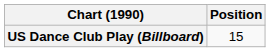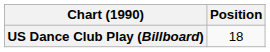 <table class="wikitable plainrowheaders" style="text-align:center">
 <tr>
 <th>Chart (1990)</th>
 <th>Position</th>
 </tr>
 <tr>
 <th scope="row">US Dance Club Play (<em>Billboard</em>)</th>
-<td>15</td>
+<td>18</td>
 </tr>
 </table>
